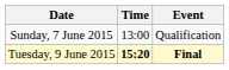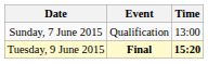 <table class ="wikitable" style="text-align:center;">
 <tr>
 <th>Date</th>
+<th>Event</th>
 <th>Time</th>
-<th>Event</th>
 </tr>
 <tr>
 <td>Sunday, 7 June 2015</td>
+<td>Qualification</td>
 <td>13:00</td>
-<td>Qualification</td>
 </tr>
 <tr style="background-color:lemonchiffon;">
 <td>Tuesday, 9 June 2015</td>
+<td><strong>Final</strong></td>
 <td><strong>15:20</strong></td>
-<td><strong>Final</strong></td>
 </tr>
 </table>
